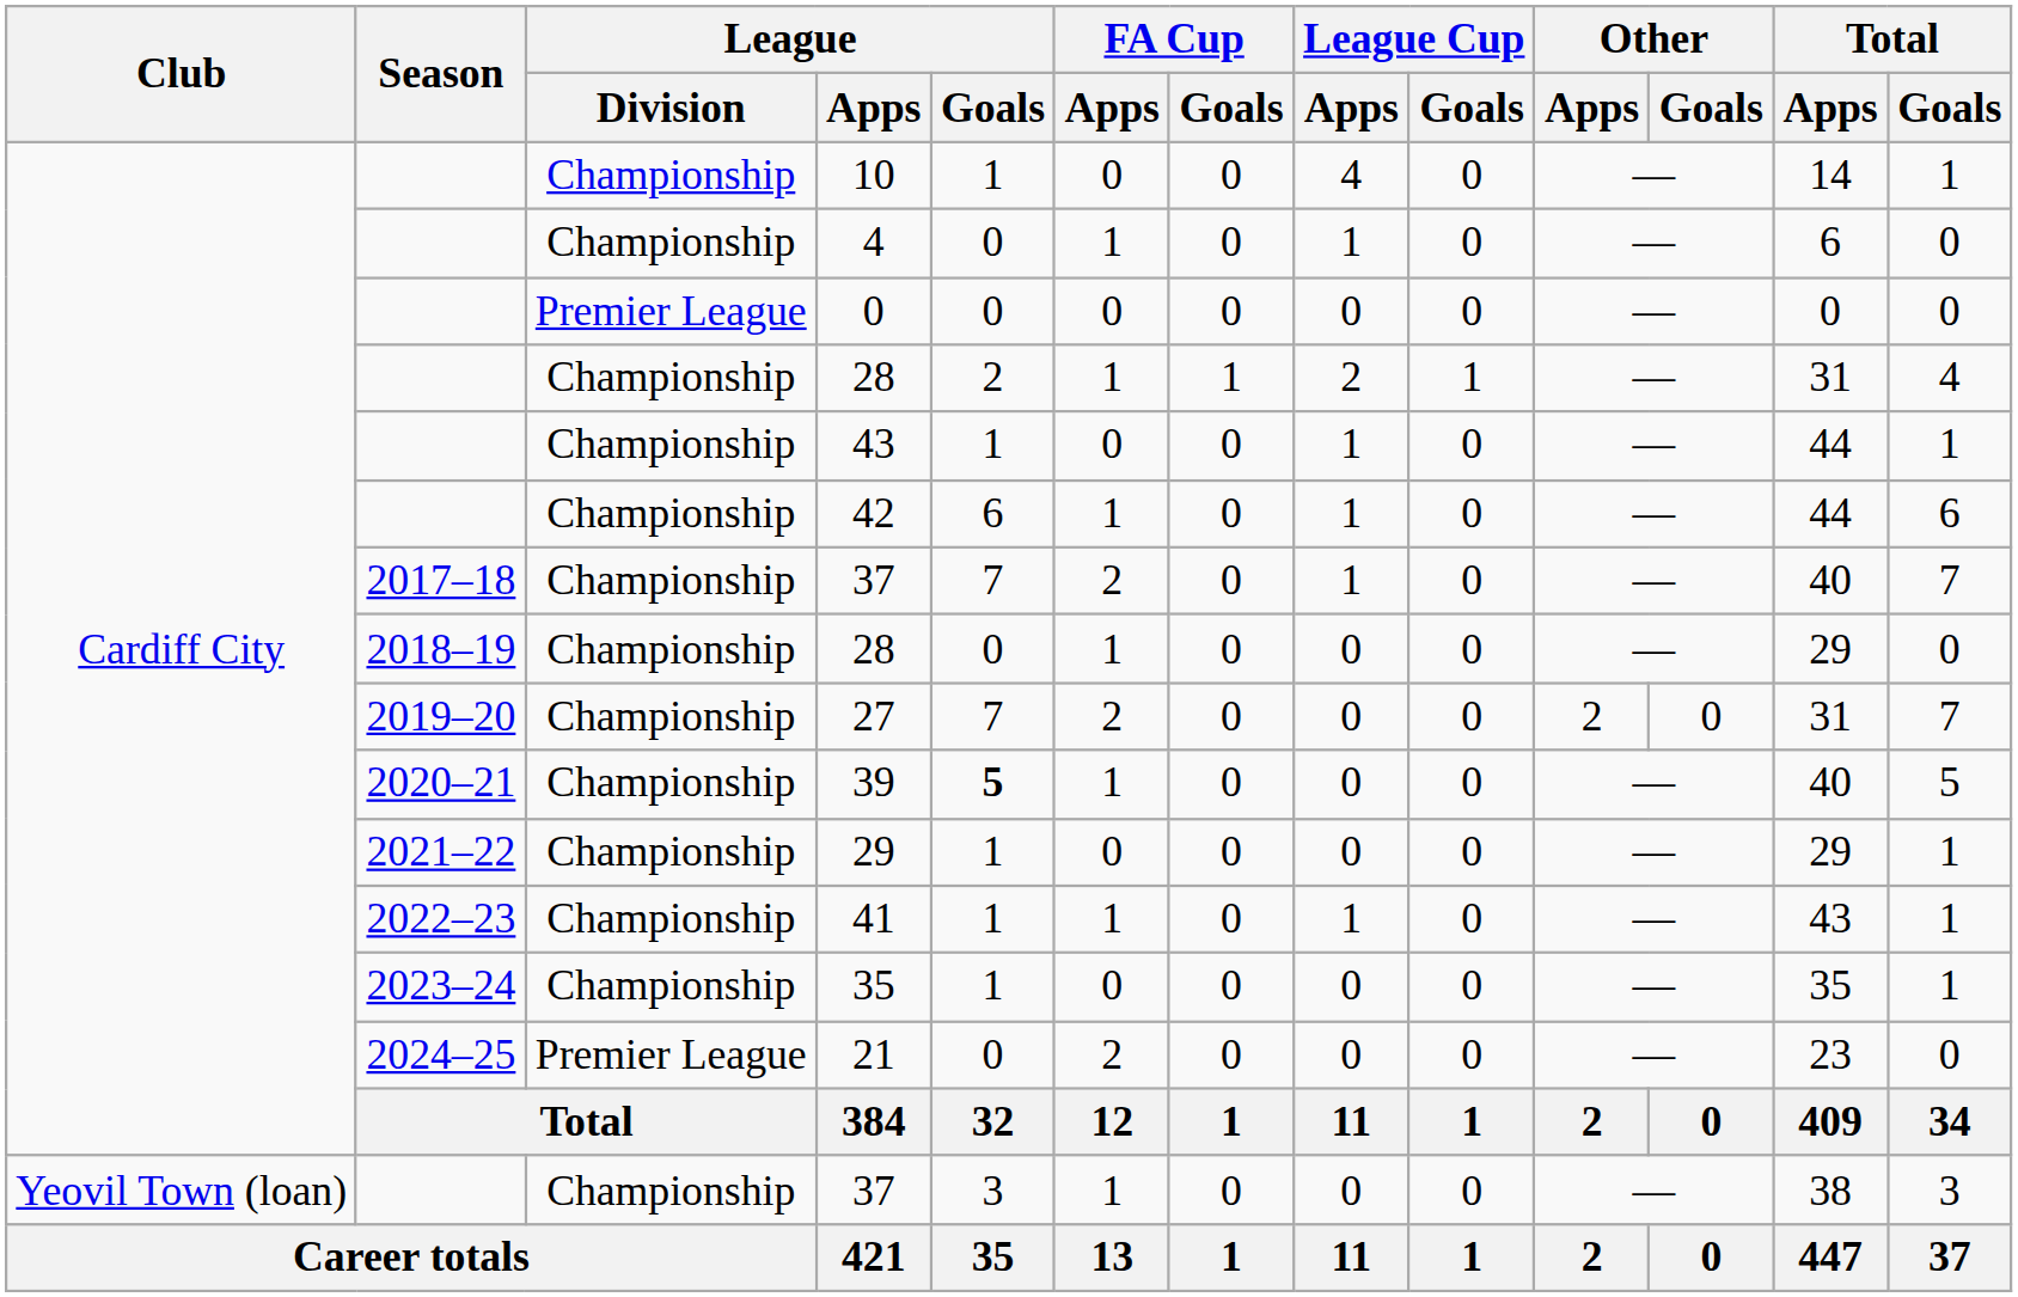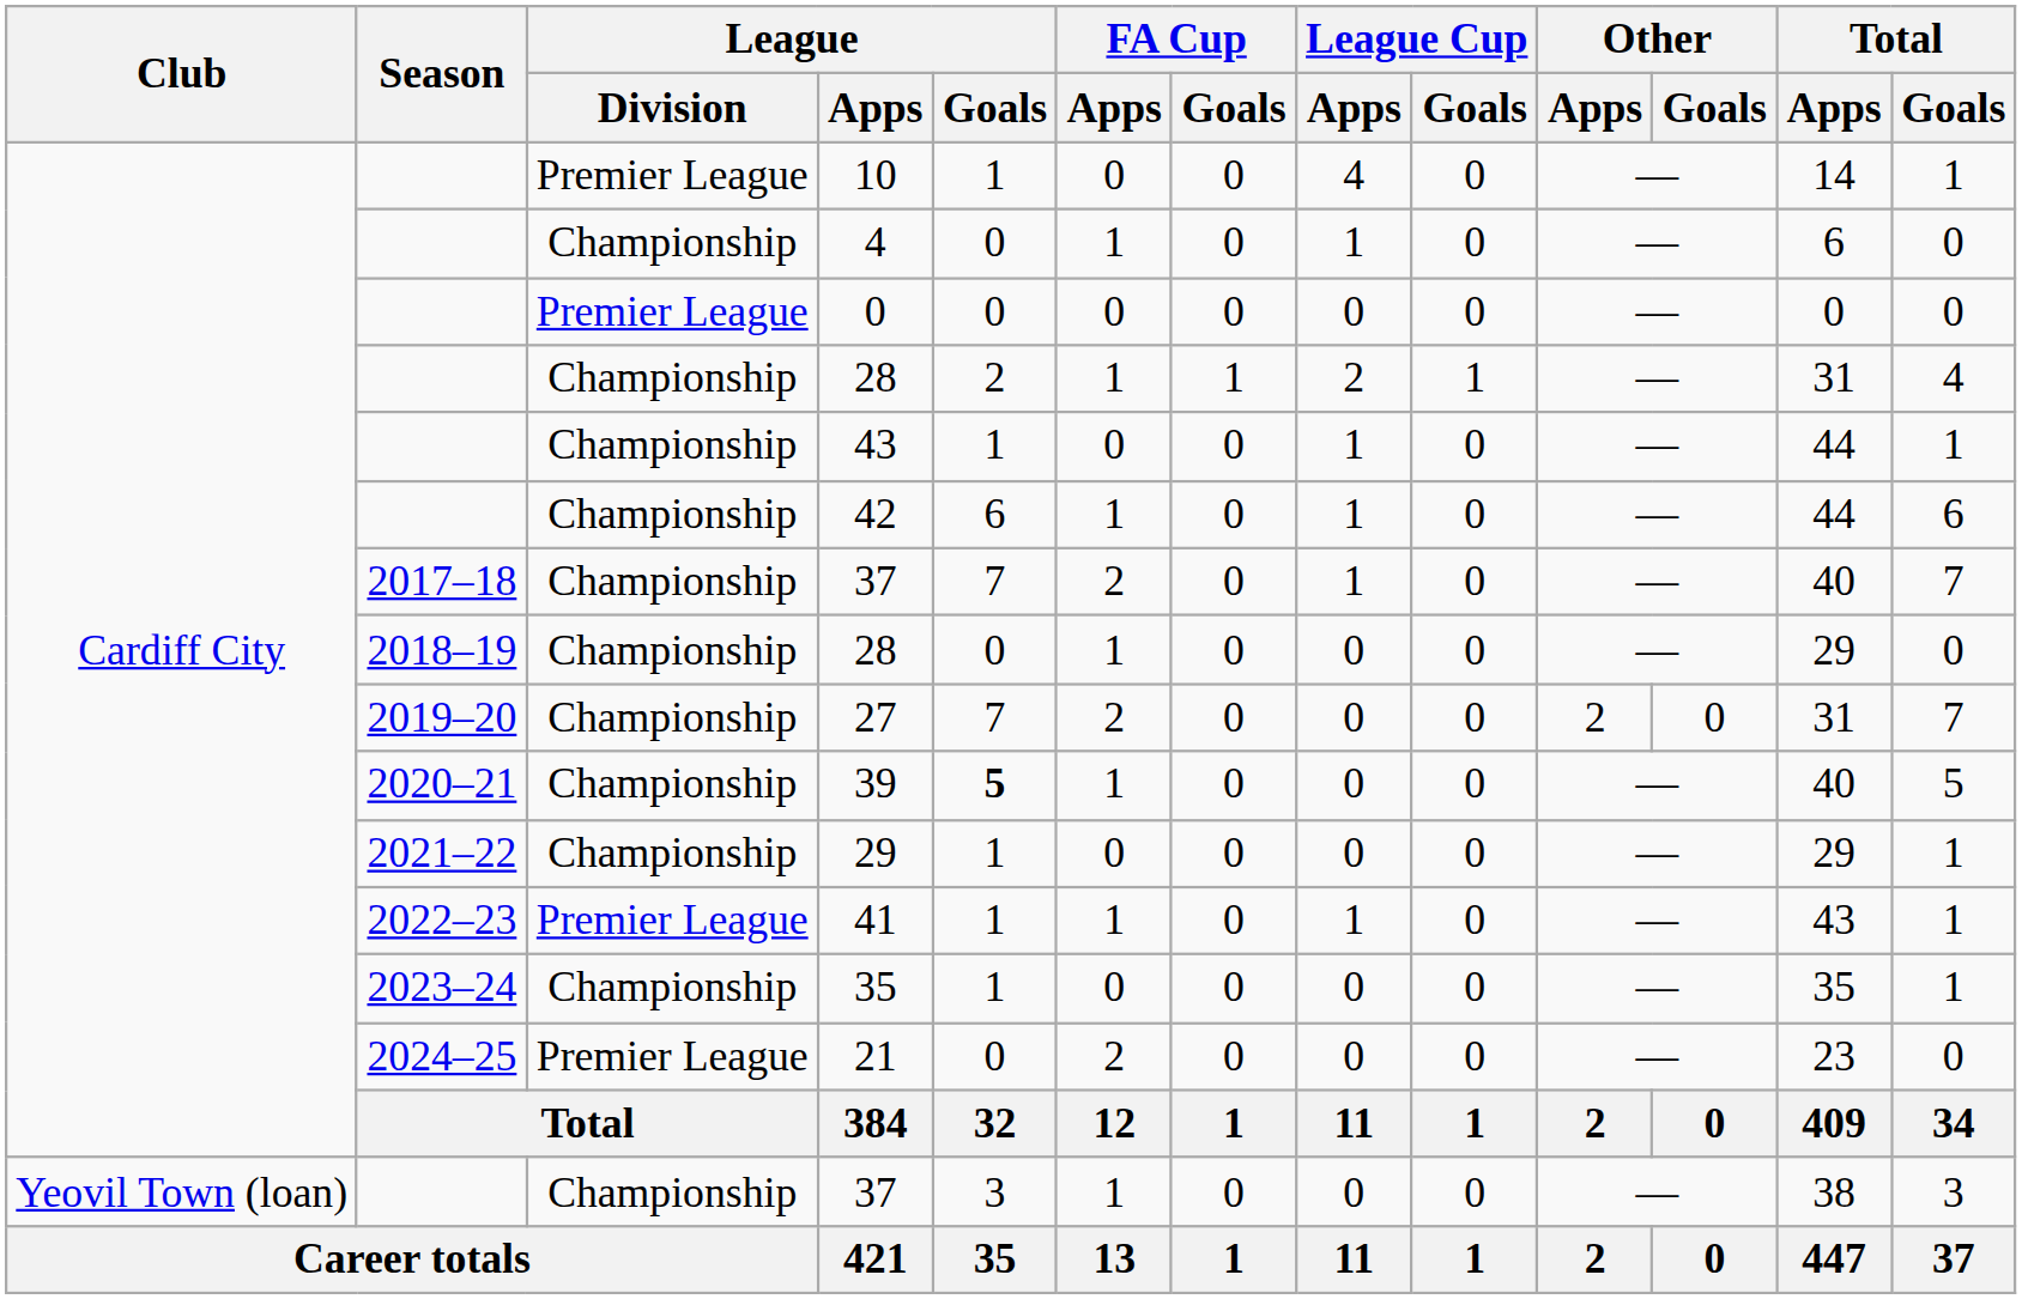 <table class="wikitable" style="text-align: center;">
 <tr>
 <th rowspan="2">Club</th>
 <th rowspan="2">Season</th>
 <th colspan="3">League</th>
 <th colspan="2"><a href='#'>FA Cup</a></th>
 <th colspan="2"><a href='#'>League Cup</a></th>
 <th colspan="2">Other</th>
 <th colspan="2">Total</th>
 </tr>
 <tr>
 <th>Division</th>
 <th>Apps</th>
 <th>Goals</th>
 <th>Apps</th>
 <th>Goals</th>
 <th>Apps</th>
 <th>Goals</th>
 <th>Apps</th>
 <th>Goals</th>
 <th>Apps</th>
 <th>Goals</th>
 </tr>
 <tr>
 <td rowspan="15" valign="center"><a href='#'>Cardiff City</a></td>
 <td></td>
-<td><a href='#'>Championship</a></td>
+<td>Premier League</td>
 <td>10</td>
 <td>1</td>
 <td>0</td>
 <td>0</td>
 <td>4</td>
 <td>0</td>
 <td colspan=2>—</td>
 <td>14</td>
 <td>1</td>
 </tr>
 <tr>
 <td></td>
 <td>Championship</td>
 <td>4</td>
 <td>0</td>
 <td>1</td>
 <td>0</td>
 <td>1</td>
 <td>0</td>
 <td colspan=2>—</td>
 <td>6</td>
 <td>0</td>
 </tr>
 <tr>
 <td></td>
 <td><a href='#'>Premier League</a></td>
 <td>0</td>
 <td>0</td>
 <td>0</td>
 <td>0</td>
 <td>0</td>
 <td>0</td>
 <td colspan=2>—</td>
 <td>0</td>
 <td>0</td>
 </tr>
 <tr>
 <td></td>
 <td>Championship</td>
 <td>28</td>
 <td>2</td>
 <td>1</td>
 <td>1</td>
 <td>2</td>
 <td>1</td>
 <td colspan=2>—</td>
 <td>31</td>
 <td>4</td>
 </tr>
 <tr>
 <td></td>
 <td>Championship</td>
 <td>43</td>
 <td>1</td>
 <td>0</td>
 <td>0</td>
 <td>1</td>
 <td>0</td>
 <td colspan=2>—</td>
 <td>44</td>
 <td>1</td>
 </tr>
 <tr>
 <td></td>
 <td>Championship</td>
 <td>42</td>
 <td>6</td>
 <td>1</td>
 <td>0</td>
 <td>1</td>
 <td>0</td>
 <td colspan=2>—</td>
 <td>44</td>
 <td>6</td>
 </tr>
 <tr>
 <td><a href='#'>2017–18</a></td>
 <td>Championship</td>
 <td>37</td>
 <td>7</td>
 <td>2</td>
 <td>0</td>
 <td>1</td>
 <td>0</td>
 <td colspan=2>—</td>
 <td>40</td>
 <td>7</td>
 </tr>
 <tr>
 <td><a href='#'>2018–19</a></td>
 <td>Championship</td>
 <td>28</td>
 <td>0</td>
 <td>1</td>
 <td>0</td>
 <td>0</td>
 <td>0</td>
 <td colspan=2>—</td>
 <td>29</td>
 <td>0</td>
 </tr>
 <tr>
 <td><a href='#'>2019–20</a></td>
 <td>Championship</td>
 <td>27</td>
 <td>7</td>
 <td>2</td>
 <td>0</td>
 <td>0</td>
 <td>0</td>
 <td>2</td>
 <td>0</td>
 <td>31</td>
 <td>7</td>
 </tr>
 <tr>
 <td><a href='#'>2020–21</a></td>
 <td>Championship</td>
 <td>39</td>
 <td><strong>5</strong></td>
 <td>1</td>
 <td>0</td>
 <td>0</td>
 <td>0</td>
 <td colspan=2>—</td>
 <td>40</td>
 <td>5</td>
 </tr>
 <tr>
 <td><a href='#'>2021–22</a></td>
 <td>Championship</td>
 <td>29</td>
 <td>1</td>
 <td>0</td>
 <td>0</td>
 <td>0</td>
 <td>0</td>
 <td colspan=2>—</td>
 <td>29</td>
 <td>1</td>
 </tr>
 <tr>
 <td><a href='#'>2022–23</a></td>
-<td>Championship</td>
+<td><a href='#'>Premier League</a></td>
 <td>41</td>
 <td>1</td>
 <td>1</td>
 <td>0</td>
 <td>1</td>
 <td>0</td>
 <td colspan=2>—</td>
 <td>43</td>
 <td>1</td>
 </tr>
 <tr>
 <td><a href='#'>2023–24</a></td>
 <td>Championship</td>
 <td>35</td>
 <td>1</td>
 <td>0</td>
 <td>0</td>
 <td>0</td>
 <td>0</td>
 <td colspan=2>—</td>
 <td>35</td>
 <td>1</td>
 </tr>
 <tr>
 <td><a href='#'>2024–25</a></td>
 <td>Premier League</td>
 <td>21</td>
 <td>0</td>
 <td>2</td>
 <td>0</td>
 <td>0</td>
 <td>0</td>
 <td colspan=2>—</td>
 <td>23</td>
 <td>0</td>
 </tr>
 <tr>
 <th colspan="2">Total</th>
 <th>384</th>
 <th>32</th>
 <th>12</th>
 <th>1</th>
 <th>11</th>
 <th>1</th>
 <th>2</th>
 <th>0</th>
 <th>409</th>
 <th>34</th>
 </tr>
 <tr>
 <td valign="center"><a href='#'>Yeovil Town</a> (loan)</td>
 <td></td>
 <td>Championship</td>
 <td>37</td>
 <td>3</td>
 <td>1</td>
 <td>0</td>
 <td>0</td>
 <td>0</td>
 <td colspan=2>—</td>
 <td>38</td>
 <td>3</td>
 </tr>
 <tr>
 <th colspan=3>Career totals</th>
 <th>421</th>
 <th>35</th>
 <th>13</th>
 <th>1</th>
 <th>11</th>
 <th>1</th>
 <th>2</th>
 <th>0</th>
 <th>447</th>
 <th>37</th>
 </tr>
 </table>
